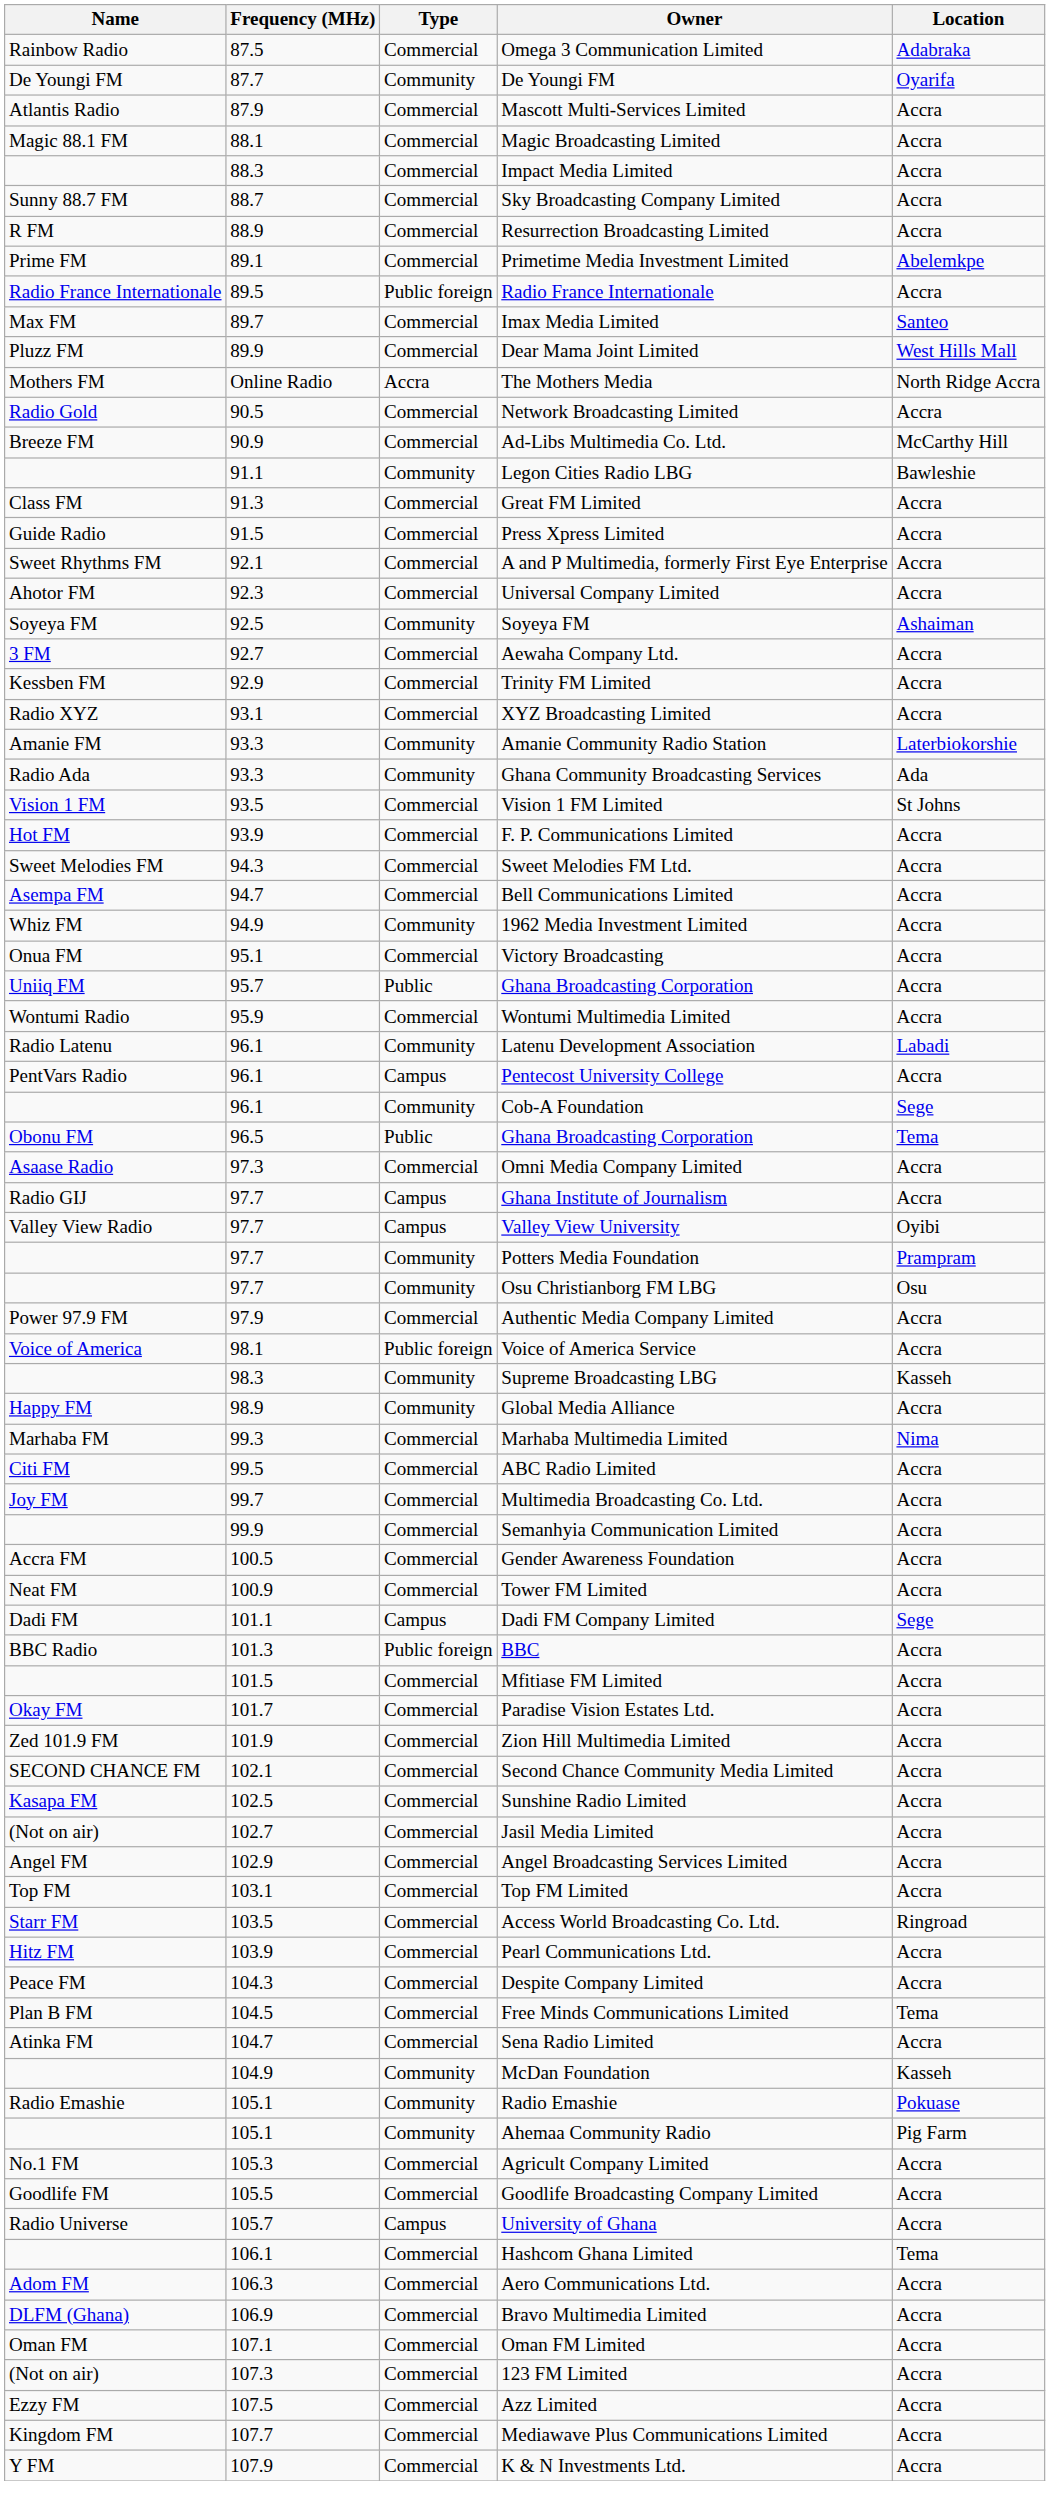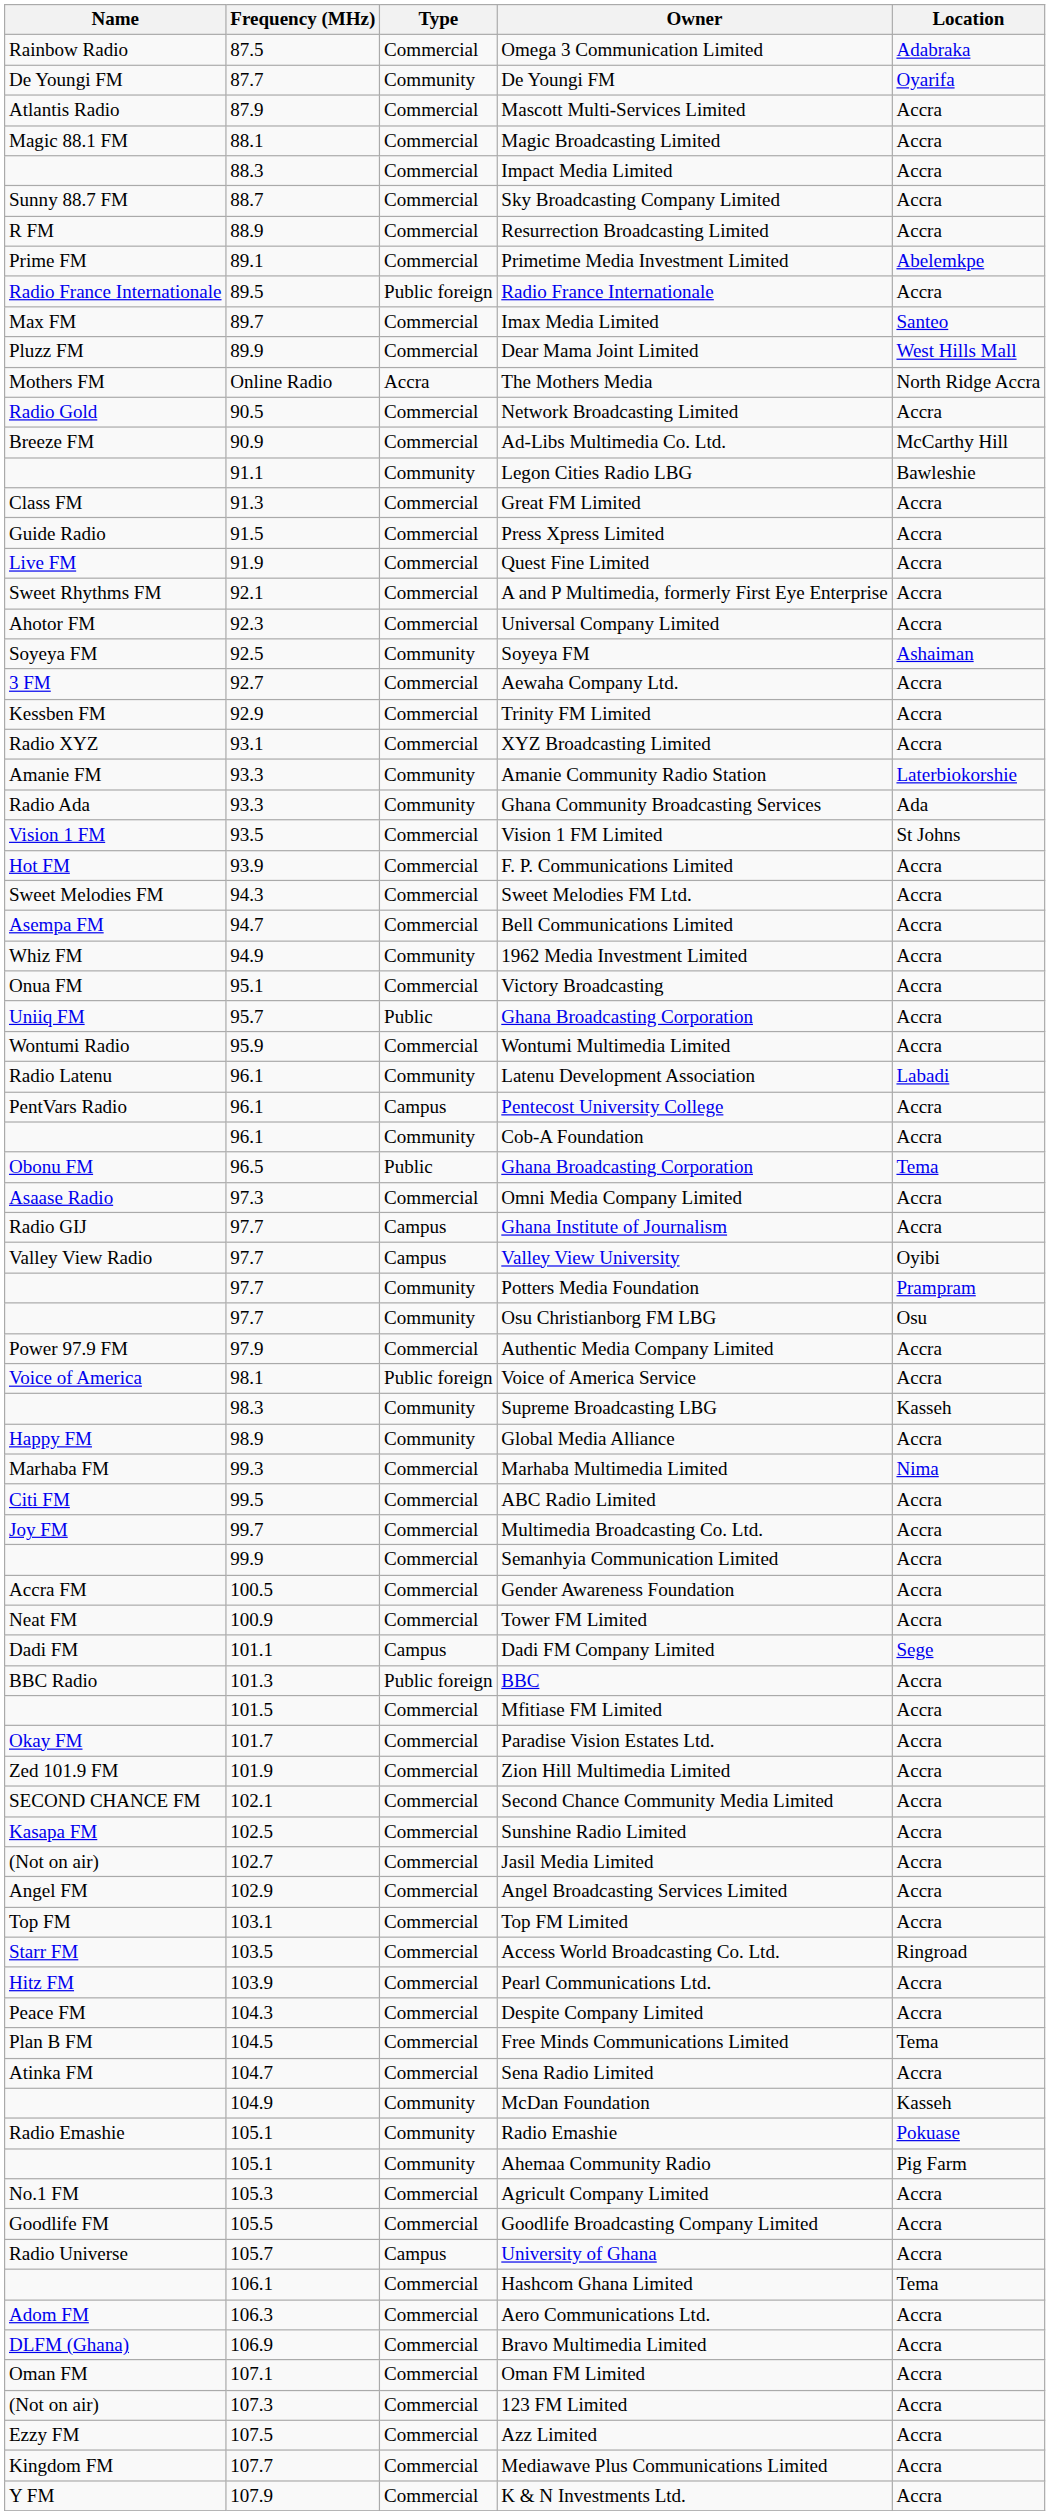 <table class="wikitable sortable">
 <tr>
 <th>Name</th>
 <th data-sort-type="number">Frequency (MHz)</th>
 <th>Type</th>
 <th>Owner</th>
 <th>Location</th>
 </tr>
 <tr>
 <td>Rainbow Radio</td>
 <td>87.5</td>
 <td>Commercial</td>
 <td>Omega 3 Communication Limited</td>
 <td><a href='#'>Adabraka</a></td>
 </tr>
 <tr>
 <td>De Youngi FM</td>
 <td>87.7</td>
 <td>Community</td>
 <td>De Youngi FM</td>
 <td><a href='#'>Oyarifa</a></td>
 </tr>
 <tr>
 <td>Atlantis Radio</td>
 <td>87.9</td>
 <td>Commercial</td>
 <td>Mascott Multi-Services Limited</td>
 <td>Accra</td>
 </tr>
 <tr>
 <td>Magic 88.1 FM</td>
 <td>88.1</td>
 <td>Commercial</td>
 <td>Magic Broadcasting Limited</td>
 <td>Accra</td>
 </tr>
 <tr>
 <td></td>
 <td>88.3</td>
 <td>Commercial</td>
 <td>Impact Media Limited</td>
 <td>Accra</td>
 </tr>
 <tr>
 <td>Sunny 88.7 FM</td>
 <td>88.7</td>
 <td>Commercial</td>
 <td>Sky Broadcasting Company Limited</td>
 <td>Accra</td>
 </tr>
 <tr>
 <td>R FM</td>
 <td>88.9</td>
 <td>Commercial</td>
 <td>Resurrection Broadcasting Limited</td>
 <td>Accra</td>
 </tr>
 <tr>
 <td>Prime FM</td>
 <td>89.1</td>
 <td>Commercial</td>
 <td>Primetime Media Investment Limited</td>
 <td><a href='#'>Abelemkpe</a></td>
 </tr>
 <tr>
 <td><a href='#'>Radio France Internationale</a></td>
 <td>89.5</td>
 <td>Public foreign</td>
 <td><a href='#'>Radio France Internationale</a></td>
 <td>Accra</td>
 </tr>
 <tr>
 <td>Max FM</td>
 <td>89.7</td>
 <td>Commercial</td>
 <td>Imax Media Limited</td>
 <td><a href='#'>Santeo</a></td>
 </tr>
 <tr>
 <td>Pluzz FM</td>
 <td>89.9</td>
 <td>Commercial</td>
 <td>Dear Mama Joint Limited</td>
 <td><a href='#'>West Hills Mall</a></td>
 </tr>
 <tr>
 <td>Mothers FM</td>
 <td>Online Radio</td>
 <td>Accra</td>
 <td>The Mothers Media</td>
 <td>North Ridge Accra</td>
 </tr>
 <tr>
 <td><a href='#'>Radio Gold</a></td>
 <td>90.5</td>
 <td>Commercial</td>
 <td>Network Broadcasting Limited</td>
 <td>Accra</td>
 </tr>
 <tr>
 <td>Breeze FM</td>
 <td>90.9</td>
 <td>Commercial</td>
 <td>Ad-Libs Multimedia Co. Ltd.</td>
 <td>McCarthy Hill</td>
 </tr>
 <tr>
 <td></td>
 <td>91.1</td>
 <td>Community</td>
 <td>Legon Cities Radio LBG</td>
 <td>Bawleshie</td>
 </tr>
 <tr>
 <td>Class FM</td>
 <td>91.3</td>
 <td>Commercial</td>
 <td>Great FM Limited</td>
 <td>Accra</td>
 </tr>
 <tr>
 <td>Guide Radio</td>
 <td>91.5</td>
 <td>Commercial</td>
 <td>Press Xpress Limited</td>
+<td>Accra</td>
+</tr>
+<tr>
+<td><a href='#'>Live FM</a></td>
+<td>91.9</td>
+<td>Commercial</td>
+<td>Quest Fine Limited</td>
 <td>Accra</td>
 </tr>
 <tr>
 <td>Sweet Rhythms FM</td>
 <td>92.1</td>
 <td>Commercial</td>
 <td>A and P Multimedia, formerly First Eye Enterprise</td>
 <td>Accra</td>
 </tr>
 <tr>
 <td>Ahotor FM</td>
 <td>92.3</td>
 <td>Commercial</td>
 <td>Universal Company Limited</td>
 <td>Accra</td>
 </tr>
 <tr>
 <td>Soyeya FM</td>
 <td>92.5</td>
 <td>Community</td>
 <td>Soyeya FM</td>
 <td><a href='#'>Ashaiman</a></td>
 </tr>
 <tr>
 <td><a href='#'>3 FM</a></td>
 <td>92.7</td>
 <td>Commercial</td>
 <td>Aewaha Company Ltd.</td>
 <td>Accra</td>
 </tr>
 <tr>
 <td>Kessben FM</td>
 <td>92.9</td>
 <td>Commercial</td>
 <td>Trinity FM Limited</td>
 <td>Accra</td>
 </tr>
 <tr>
 <td>Radio XYZ</td>
 <td>93.1</td>
 <td>Commercial</td>
 <td>XYZ Broadcasting Limited</td>
 <td>Accra</td>
 </tr>
 <tr>
 <td>Amanie FM</td>
 <td>93.3</td>
 <td>Community</td>
 <td>Amanie Community Radio Station</td>
 <td><a href='#'>Laterbiokorshie</a></td>
 </tr>
 <tr>
 <td>Radio Ada</td>
 <td>93.3</td>
 <td>Community</td>
 <td>Ghana Community Broadcasting Services</td>
 <td>Ada</td>
 </tr>
 <tr>
 <td><a href='#'>Vision 1 FM</a></td>
 <td>93.5</td>
 <td>Commercial</td>
 <td>Vision 1 FM Limited</td>
 <td>St Johns</td>
 </tr>
 <tr>
 <td><a href='#'>Hot FM</a></td>
 <td>93.9</td>
 <td>Commercial</td>
 <td>F. P. Communications Limited</td>
 <td>Accra</td>
 </tr>
 <tr>
 <td>Sweet Melodies FM</td>
 <td>94.3</td>
 <td>Commercial</td>
 <td>Sweet Melodies FM Ltd.</td>
 <td>Accra</td>
 </tr>
 <tr>
 <td><a href='#'>Asempa FM</a></td>
 <td>94.7</td>
 <td>Commercial</td>
 <td>Bell Communications Limited</td>
 <td>Accra</td>
 </tr>
 <tr>
 <td>Whiz FM</td>
 <td>94.9</td>
 <td>Community</td>
 <td>1962 Media Investment Limited</td>
 <td>Accra</td>
 </tr>
 <tr>
 <td>Onua FM</td>
 <td>95.1</td>
 <td>Commercial</td>
 <td>Victory Broadcasting</td>
 <td>Accra</td>
 </tr>
 <tr>
 <td><a href='#'>Uniiq FM</a></td>
 <td>95.7</td>
 <td>Public</td>
 <td><a href='#'>Ghana Broadcasting Corporation</a></td>
 <td>Accra</td>
 </tr>
 <tr>
 <td>Wontumi Radio</td>
 <td>95.9</td>
 <td>Commercial</td>
 <td>Wontumi Multimedia Limited</td>
 <td>Accra</td>
 </tr>
 <tr>
 <td>Radio Latenu</td>
 <td>96.1</td>
 <td>Community</td>
 <td>Latenu Development Association</td>
 <td><a href='#'>Labadi</a></td>
 </tr>
 <tr>
 <td>PentVars Radio</td>
 <td>96.1</td>
 <td>Campus</td>
 <td><a href='#'>Pentecost University College</a></td>
 <td>Accra</td>
 </tr>
 <tr>
 <td></td>
 <td>96.1</td>
 <td>Community</td>
 <td>Cob-A Foundation</td>
-<td><a href='#'>Sege</a></td>
+<td>Accra</td>
 </tr>
 <tr>
 <td><a href='#'>Obonu FM</a></td>
 <td>96.5</td>
 <td>Public</td>
 <td><a href='#'>Ghana Broadcasting Corporation</a></td>
 <td><a href='#'>Tema</a></td>
 </tr>
 <tr>
 <td><a href='#'>Asaase Radio</a></td>
 <td>97.3</td>
 <td>Commercial</td>
 <td>Omni Media Company Limited</td>
 <td>Accra</td>
 </tr>
 <tr>
 <td>Radio GIJ</td>
 <td>97.7</td>
 <td>Campus</td>
 <td><a href='#'>Ghana Institute of Journalism</a></td>
 <td>Accra</td>
 </tr>
 <tr>
 <td>Valley View Radio</td>
 <td>97.7</td>
 <td>Campus</td>
 <td><a href='#'>Valley View University</a></td>
 <td>Oyibi</td>
 </tr>
 <tr>
 <td></td>
 <td>97.7</td>
 <td>Community</td>
 <td>Potters Media Foundation</td>
 <td><a href='#'>Prampram</a></td>
 </tr>
 <tr>
 <td></td>
 <td>97.7</td>
 <td>Community</td>
 <td>Osu Christianborg FM LBG</td>
 <td>Osu</td>
 </tr>
 <tr>
 <td>Power 97.9 FM</td>
 <td>97.9</td>
 <td>Commercial</td>
 <td>Authentic Media Company Limited</td>
 <td>Accra</td>
 </tr>
 <tr>
 <td><a href='#'>Voice of America</a></td>
 <td>98.1</td>
 <td>Public foreign</td>
 <td>Voice of America Service</td>
 <td>Accra</td>
 </tr>
 <tr>
 <td></td>
 <td>98.3</td>
 <td>Community</td>
 <td>Supreme Broadcasting LBG</td>
 <td>Kasseh</td>
 </tr>
 <tr>
 <td><a href='#'>Happy FM</a></td>
 <td>98.9</td>
 <td>Community</td>
 <td>Global Media Alliance</td>
 <td>Accra</td>
 </tr>
 <tr>
 <td>Marhaba FM</td>
 <td>99.3</td>
 <td>Commercial</td>
 <td>Marhaba Multimedia Limited</td>
 <td><a href='#'>Nima</a></td>
 </tr>
 <tr>
 <td><a href='#'>Citi FM</a></td>
 <td>99.5</td>
 <td>Commercial</td>
 <td>ABC Radio Limited</td>
 <td>Accra</td>
 </tr>
 <tr>
 <td><a href='#'>Joy FM</a></td>
 <td>99.7</td>
 <td>Commercial</td>
 <td>Multimedia Broadcasting Co. Ltd.</td>
 <td>Accra</td>
 </tr>
 <tr>
 <td></td>
 <td>99.9</td>
 <td>Commercial</td>
 <td>Semanhyia Communication Limited</td>
 <td>Accra</td>
 </tr>
 <tr>
 <td>Accra FM</td>
 <td>100.5</td>
 <td>Commercial</td>
 <td>Gender Awareness Foundation</td>
 <td>Accra</td>
 </tr>
 <tr>
 <td>Neat FM</td>
 <td>100.9</td>
 <td>Commercial</td>
 <td>Tower FM Limited</td>
 <td>Accra</td>
 </tr>
 <tr>
 <td>Dadi FM</td>
 <td>101.1</td>
 <td>Campus</td>
 <td>Dadi FM Company Limited</td>
 <td><a href='#'>Sege</a></td>
 </tr>
 <tr>
 <td>BBC Radio</td>
 <td>101.3</td>
 <td>Public foreign</td>
 <td><a href='#'>BBC</a></td>
 <td>Accra</td>
 </tr>
 <tr>
 <td></td>
 <td>101.5</td>
 <td>Commercial</td>
 <td>Mfitiase FM Limited</td>
 <td>Accra</td>
 </tr>
 <tr>
 <td><a href='#'>Okay FM</a></td>
 <td>101.7</td>
 <td>Commercial</td>
 <td>Paradise Vision Estates Ltd.</td>
 <td>Accra</td>
 </tr>
 <tr>
 <td>Zed 101.9 FM</td>
 <td>101.9</td>
 <td>Commercial</td>
 <td>Zion Hill Multimedia Limited</td>
 <td>Accra</td>
 </tr>
 <tr>
 <td>SECOND CHANCE FM</td>
 <td>102.1</td>
 <td>Commercial</td>
 <td>Second Chance Community Media Limited</td>
 <td>Accra</td>
 </tr>
 <tr>
 <td><a href='#'>Kasapa FM</a></td>
 <td>102.5</td>
 <td>Commercial</td>
 <td>Sunshine Radio Limited</td>
 <td>Accra</td>
 </tr>
 <tr>
 <td>(Not on air)</td>
 <td>102.7</td>
 <td>Commercial</td>
 <td>Jasil Media Limited</td>
 <td>Accra</td>
 </tr>
 <tr>
 <td>Angel FM</td>
 <td>102.9</td>
 <td>Commercial</td>
 <td>Angel Broadcasting Services Limited</td>
 <td>Accra</td>
 </tr>
 <tr>
 <td>Top FM</td>
 <td>103.1</td>
 <td>Commercial</td>
 <td>Top FM Limited</td>
 <td>Accra</td>
 </tr>
 <tr>
 <td><a href='#'>Starr FM</a></td>
 <td>103.5</td>
 <td>Commercial</td>
 <td>Access World Broadcasting Co. Ltd.</td>
 <td>Ringroad</td>
 </tr>
 <tr>
 <td><a href='#'>Hitz FM</a></td>
 <td>103.9</td>
 <td>Commercial</td>
 <td>Pearl Communications Ltd.</td>
 <td>Accra</td>
 </tr>
 <tr>
 <td>Peace FM</td>
 <td>104.3</td>
 <td>Commercial</td>
 <td>Despite Company Limited</td>
 <td>Accra</td>
 </tr>
 <tr>
 <td>Plan B FM</td>
 <td>104.5</td>
 <td>Commercial</td>
 <td>Free Minds Communications Limited</td>
 <td>Tema</td>
 </tr>
 <tr>
 <td>Atinka FM</td>
 <td>104.7</td>
 <td>Commercial</td>
 <td>Sena Radio Limited</td>
 <td>Accra</td>
 </tr>
 <tr>
 <td></td>
 <td>104.9</td>
 <td>Community</td>
 <td>McDan Foundation</td>
 <td>Kasseh</td>
 </tr>
 <tr>
 <td>Radio Emashie</td>
 <td>105.1</td>
 <td>Community</td>
 <td>Radio Emashie</td>
 <td><a href='#'>Pokuase</a></td>
 </tr>
 <tr>
 <td></td>
 <td>105.1</td>
 <td>Community</td>
 <td>Ahemaa Community Radio</td>
 <td>Pig Farm</td>
 </tr>
 <tr>
 <td>No.1 FM</td>
 <td>105.3</td>
 <td>Commercial</td>
 <td>Agricult Company Limited</td>
 <td>Accra</td>
 </tr>
 <tr>
 <td>Goodlife FM</td>
 <td>105.5</td>
 <td>Commercial</td>
 <td>Goodlife Broadcasting Company Limited</td>
 <td>Accra</td>
 </tr>
 <tr>
 <td>Radio Universe</td>
 <td>105.7</td>
 <td>Campus</td>
 <td><a href='#'>University of Ghana</a></td>
 <td>Accra</td>
 </tr>
 <tr>
 <td></td>
 <td>106.1</td>
 <td>Commercial</td>
 <td>Hashcom Ghana Limited</td>
 <td>Tema</td>
 </tr>
 <tr>
 <td><a href='#'>Adom FM</a></td>
 <td>106.3</td>
 <td>Commercial</td>
 <td>Aero Communications Ltd.</td>
 <td>Accra</td>
 </tr>
 <tr>
 <td><a href='#'>DLFM (Ghana)</a></td>
 <td>106.9</td>
 <td>Commercial</td>
 <td>Bravo Multimedia Limited</td>
 <td>Accra</td>
 </tr>
 <tr>
 <td>Oman FM</td>
 <td>107.1</td>
 <td>Commercial</td>
 <td>Oman FM Limited</td>
 <td>Accra</td>
 </tr>
 <tr>
 <td>(Not on air)</td>
 <td>107.3</td>
 <td>Commercial</td>
 <td>123 FM Limited</td>
 <td>Accra</td>
 </tr>
 <tr>
 <td>Ezzy FM</td>
 <td>107.5</td>
 <td>Commercial</td>
 <td>Azz Limited</td>
 <td>Accra</td>
 </tr>
 <tr>
 <td>Kingdom FM</td>
 <td>107.7</td>
 <td>Commercial</td>
 <td>Mediawave Plus Communications Limited</td>
 <td>Accra</td>
 </tr>
 <tr>
 <td>Y FM</td>
 <td>107.9</td>
 <td>Commercial</td>
 <td>K & N Investments Ltd.</td>
 <td>Accra</td>
 </tr>
 </table>
